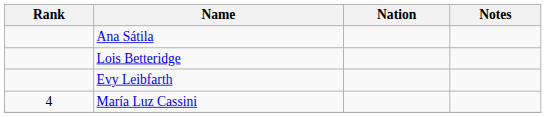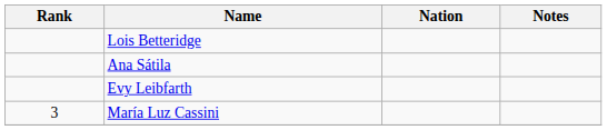 <table class="wikitable sortable" style="text-align:center" width=50%>
 <tr>
 <th>Rank</th>
 <th>Name</th>
 <th>Nation</th>
 <th>Notes</th>
 </tr>
 <tr>
 <td></td>
-<td align=left><a href='#'>Ana Sátila</a></td>
+<td align=left><a href='#'>Lois Betteridge</a></td>
 <td align=left></td>
 <td></td>
 </tr>
 <tr>
 <td></td>
-<td align=left><a href='#'>Lois Betteridge</a></td>
+<td align=left><a href='#'>Ana Sátila</a></td>
 <td align=left></td>
 <td></td>
 </tr>
 <tr>
 <td></td>
 <td align=left><a href='#'>Evy Leibfarth</a></td>
 <td align=left></td>
 <td></td>
 </tr>
 <tr>
-<td>4</td>
+<td>3</td>
 <td align=left><a href='#'>María Luz Cassini</a></td>
 <td align=left></td>
 <td></td>
 </tr>
 <tr>
 </tr>
 </table>
